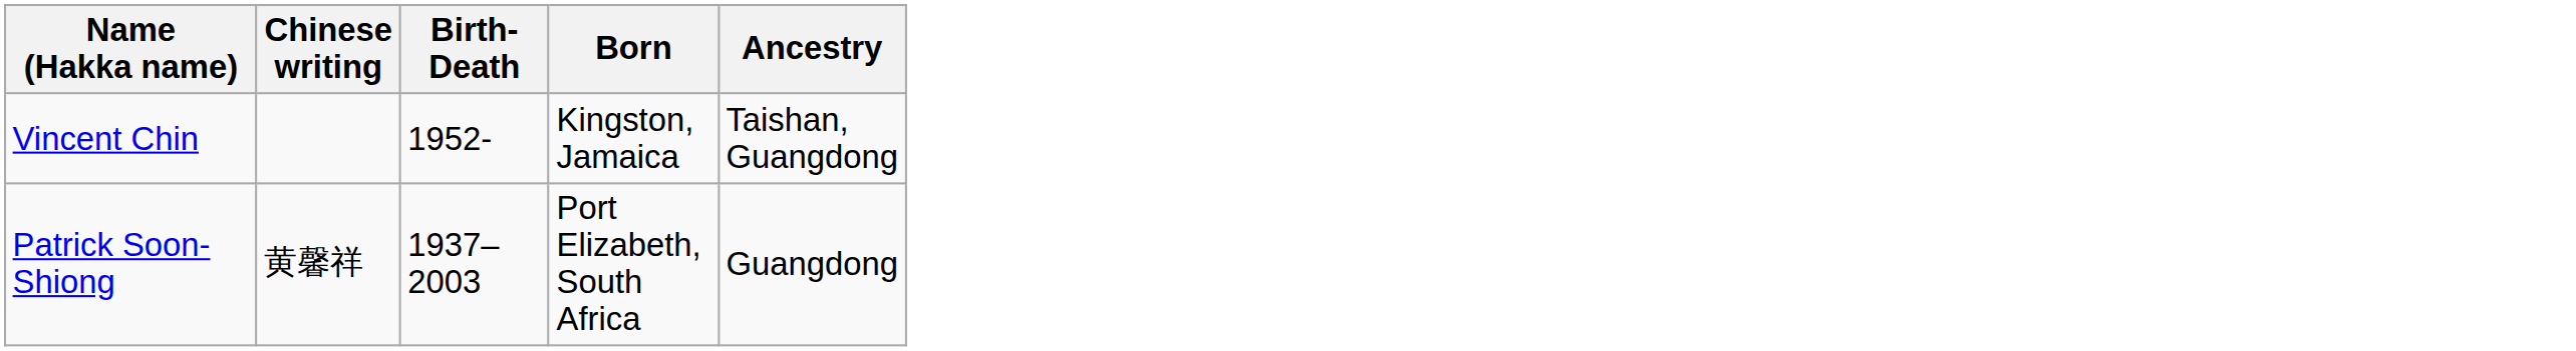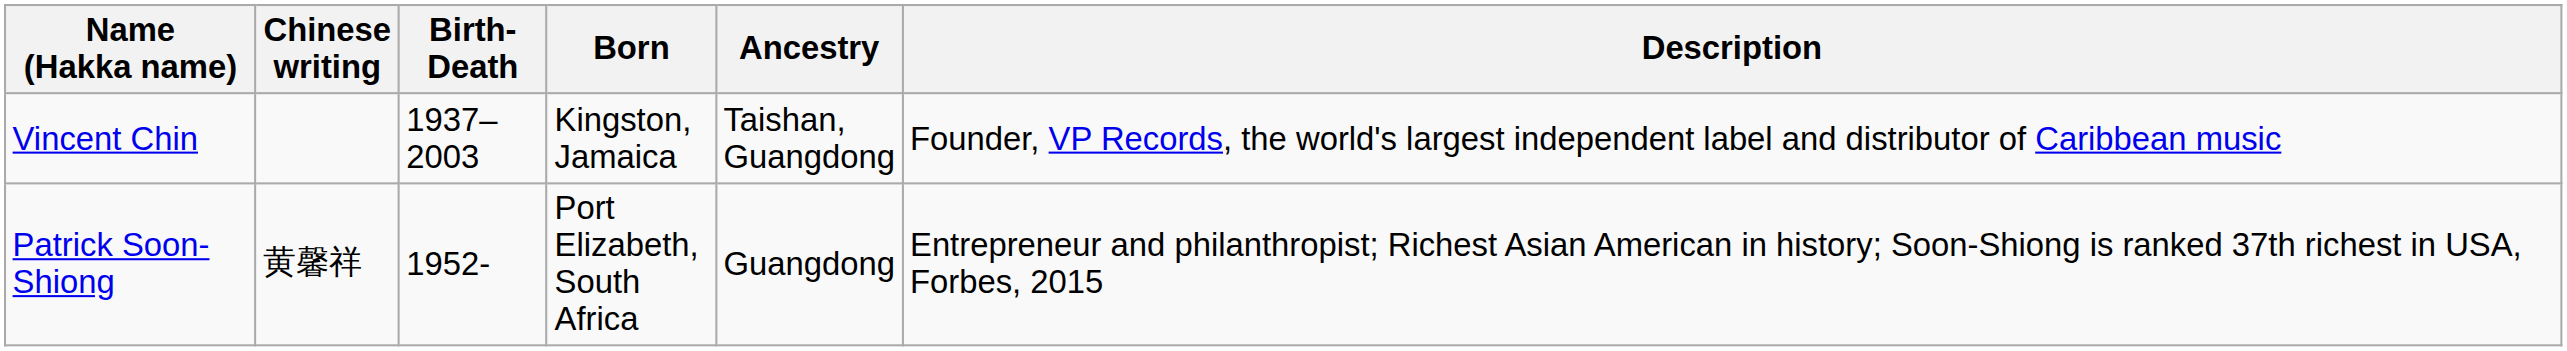 <table class="wikitable">
 <tr>
 <th width="115">Name<br>(Hakka name)</th>
 <th width="60">Chinese writing</th>
 <th width="65">Birth-Death</th>
 <th width="75">Born</th>
 <th width="75">Ancestry</th>
+<th>Description</th>
 </tr>
 <tr>
 <td><a href='#'>Vincent Chin</a></td>
 <td></td>
-<td>1952-</td>
+<td>1937–2003</td>
 <td>Kingston, Jamaica</td>
 <td>Taishan, Guangdong</td>
+<td>Founder, <a href='#'>VP Records</a>, the world's largest independent label and distributor of <a href='#'>Caribbean music</a></td>
 </tr>
 <tr>
 <td><a href='#'>Patrick Soon-Shiong</a></td>
 <td>黄馨祥</td>
-<td>1937–2003</td>
+<td>1952-</td>
 <td>Port Elizabeth, South Africa</td>
 <td>Guangdong</td>
+<td>Entrepreneur and philanthropist; Richest Asian American in history; Soon-Shiong is ranked 37th richest in USA, Forbes, 2015</td>
 </tr>
 </table>
